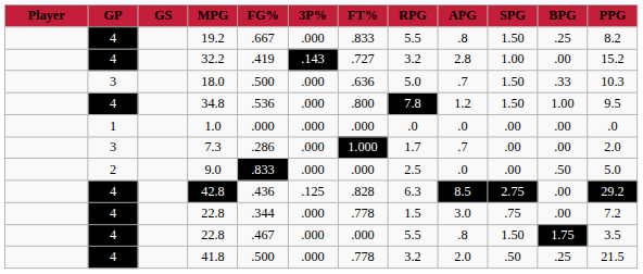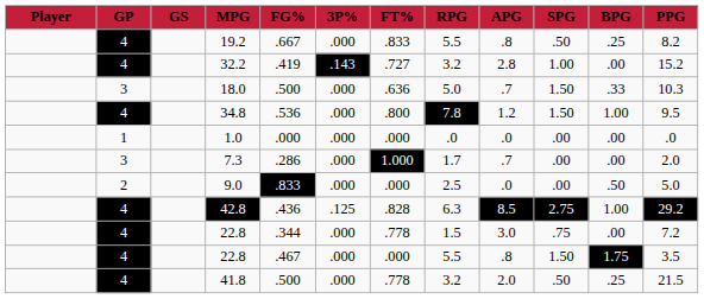 <table class="wikitable sortable" style="font-size:90%; text-align:center;">
 <tr>
 <th style="background:#C41E3A;color:black;" width="10%">Player</th>
 <th style="background:#C41E3A;color:black;" width="6%">GP</th>
 <th style="background:#C41E3A;color:black;" width="6%">GS</th>
 <th style="background:#C41E3A;color:black;" width="6%">MPG</th>
 <th style="background:#C41E3A;color:black;" width="6%">FG%</th>
 <th style="background:#C41E3A;color:black;" width="6%">3P%</th>
 <th style="background:#C41E3A;color:black;" width="6%">FT%</th>
 <th style="background:#C41E3A;color:black;" width="6%">RPG</th>
 <th style="background:#C41E3A;color:black;" width="6%">APG</th>
 <th style="background:#C41E3A;color:black;" width="6%">SPG</th>
 <th style="background:#C41E3A;color:black;" width="6%">BPG</th>
 <th style="background:#C41E3A;color:black;" width="6%">PPG</th>
 </tr>
 <tr>
 <td></td>
 <td style="background:black;color:white;">4</td>
 <td></td>
 <td>19.2</td>
 <td>.667</td>
 <td>.000</td>
 <td>.833</td>
 <td>5.5</td>
 <td>.8</td>
-<td>1.50</td>
+<td>.50</td>
 <td>.25</td>
 <td>8.2</td>
 </tr>
 <tr>
 <td></td>
 <td style="background:black;color:white;">4</td>
 <td></td>
 <td>32.2</td>
 <td>.419</td>
 <td style="background:black;color:white;">.143</td>
 <td>.727</td>
 <td>3.2</td>
 <td>2.8</td>
 <td>1.00</td>
 <td>.00</td>
 <td>15.2</td>
 </tr>
 <tr>
 <td></td>
 <td>3</td>
 <td></td>
 <td>18.0</td>
 <td>.500</td>
 <td>.000</td>
 <td>.636</td>
 <td>5.0</td>
 <td>.7</td>
 <td>1.50</td>
 <td>.33</td>
 <td>10.3</td>
 </tr>
 <tr>
 <td></td>
 <td style="background:black;color:white;">4</td>
 <td></td>
 <td>34.8</td>
 <td>.536</td>
 <td>.000</td>
 <td>.800</td>
 <td style="background:black;color:white;">7.8</td>
 <td>1.2</td>
 <td>1.50</td>
 <td>1.00</td>
 <td>9.5</td>
 </tr>
 <tr>
 <td></td>
 <td>1</td>
 <td></td>
 <td>1.0</td>
 <td>.000</td>
 <td>.000</td>
 <td>.000</td>
 <td>.0</td>
 <td>.0</td>
 <td>.00</td>
 <td>.00</td>
 <td>.0</td>
 </tr>
 <tr>
 <td></td>
 <td>3</td>
 <td></td>
 <td>7.3</td>
 <td>.286</td>
 <td>.000</td>
 <td style="background:black;color:white;">1.000</td>
 <td>1.7</td>
 <td>.7</td>
 <td>.00</td>
 <td>.00</td>
 <td>2.0</td>
 </tr>
 <tr>
 <td></td>
 <td>2</td>
 <td></td>
 <td>9.0</td>
 <td style="background:black;color:white;">.833</td>
 <td>.000</td>
 <td>.000</td>
 <td>2.5</td>
 <td>.0</td>
 <td>.00</td>
 <td>.50</td>
 <td>5.0</td>
 </tr>
 <tr>
 <td></td>
 <td style="background:black;color:white;">4</td>
 <td></td>
 <td style="background:black;color:white;">42.8</td>
 <td>.436</td>
 <td>.125</td>
 <td>.828</td>
 <td>6.3</td>
 <td style="background:black;color:white;">8.5</td>
 <td style="background:black;color:white;">2.75</td>
-<td>.00</td>
+<td>1.00</td>
 <td style="background:black;color:white;">29.2</td>
 </tr>
 <tr>
 <td></td>
 <td style="background:black;color:white;">4</td>
 <td></td>
 <td>22.8</td>
 <td>.344</td>
 <td>.000</td>
 <td>.778</td>
 <td>1.5</td>
 <td>3.0</td>
 <td>.75</td>
 <td>.00</td>
 <td>7.2</td>
 </tr>
 <tr>
 <td></td>
 <td style="background:black;color:white;">4</td>
 <td></td>
 <td>22.8</td>
 <td>.467</td>
 <td>.000</td>
 <td>.000</td>
 <td>5.5</td>
 <td>.8</td>
 <td>1.50</td>
 <td style="background:black;color:white;">1.75</td>
 <td>3.5</td>
 </tr>
 <tr>
 <td></td>
 <td style="background:black;color:white;">4</td>
 <td></td>
 <td>41.8</td>
 <td>.500</td>
 <td>.000</td>
 <td>.778</td>
 <td>3.2</td>
 <td>2.0</td>
 <td>.50</td>
 <td>.25</td>
 <td>21.5</td>
 </tr>
 </table>
